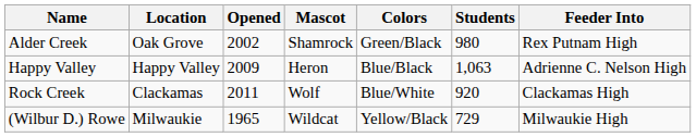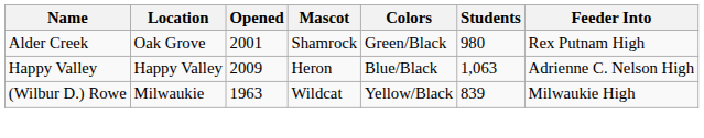 <table class="wikitable">
 <tr>
 <th>Name</th>
 <th>Location</th>
 <th>Opened</th>
 <th>Mascot</th>
 <th>Colors</th>
 <th>Students</th>
 <th>Feeder Into</th>
 </tr>
 <tr>
 <td>Alder Creek</td>
 <td>Oak Grove</td>
-<td>2002</td>
+<td>2001</td>
 <td>Shamrock</td>
 <td>Green/Black</td>
 <td>980</td>
 <td>Rex Putnam High</td>
 </tr>
 <tr>
 <td>Happy Valley</td>
 <td>Happy Valley</td>
 <td>2009</td>
 <td>Heron</td>
 <td>Blue/Black</td>
 <td>1,063</td>
 <td>Adrienne C. Nelson High</td>
 </tr>
 <tr>
-<td>Rock Creek</td>
-<td>Clackamas</td>
-<td>2011</td>
-<td>Wolf</td>
-<td>Blue/White</td>
-<td>920</td>
-<td>Clackamas High</td>
-</tr>
-<tr>
 <td>(Wilbur D.) Rowe</td>
 <td>Milwaukie</td>
-<td>1965</td>
+<td>1963</td>
 <td>Wildcat</td>
 <td>Yellow/Black</td>
-<td>729</td>
+<td>839</td>
 <td>Milwaukie High</td>
 </tr>
 </table>
